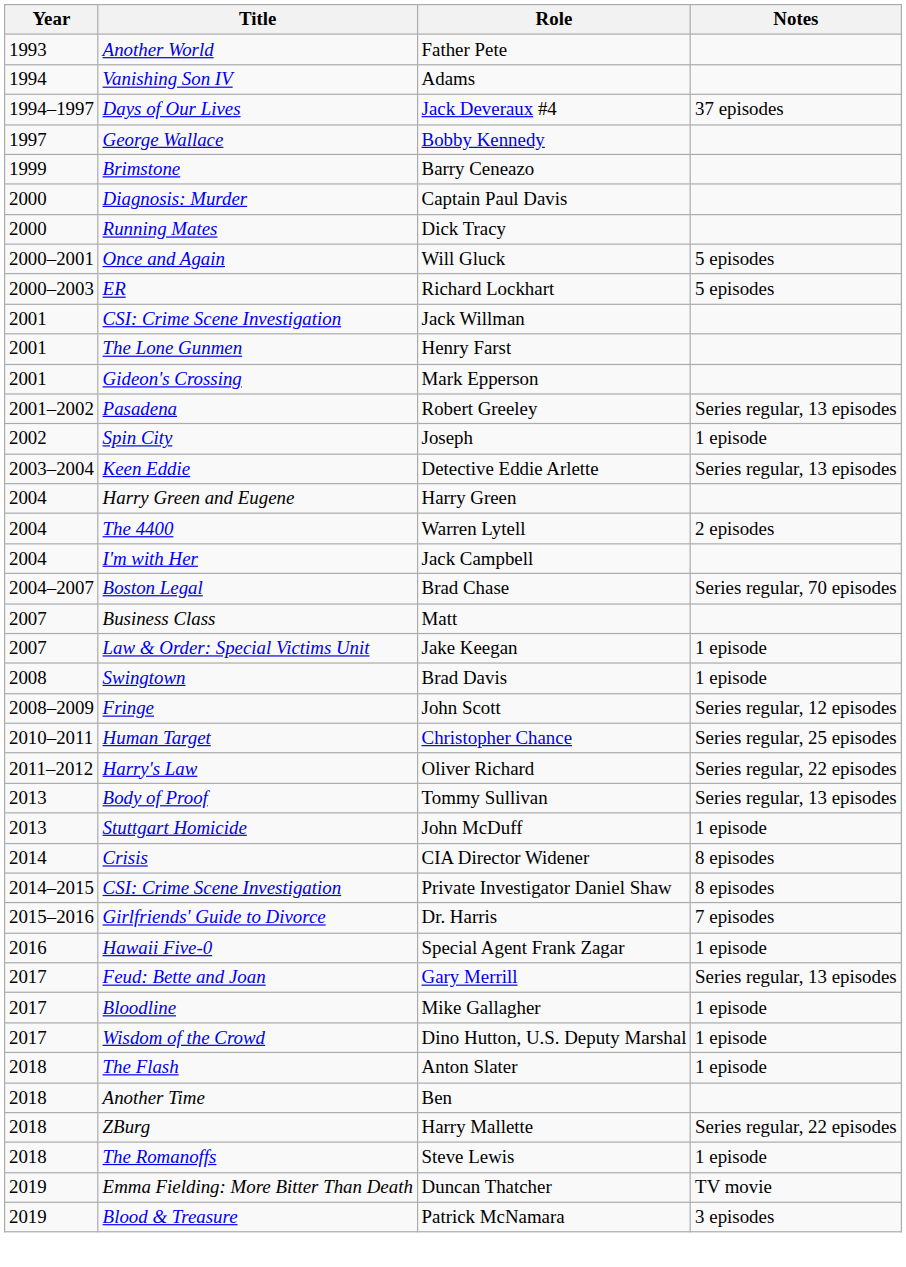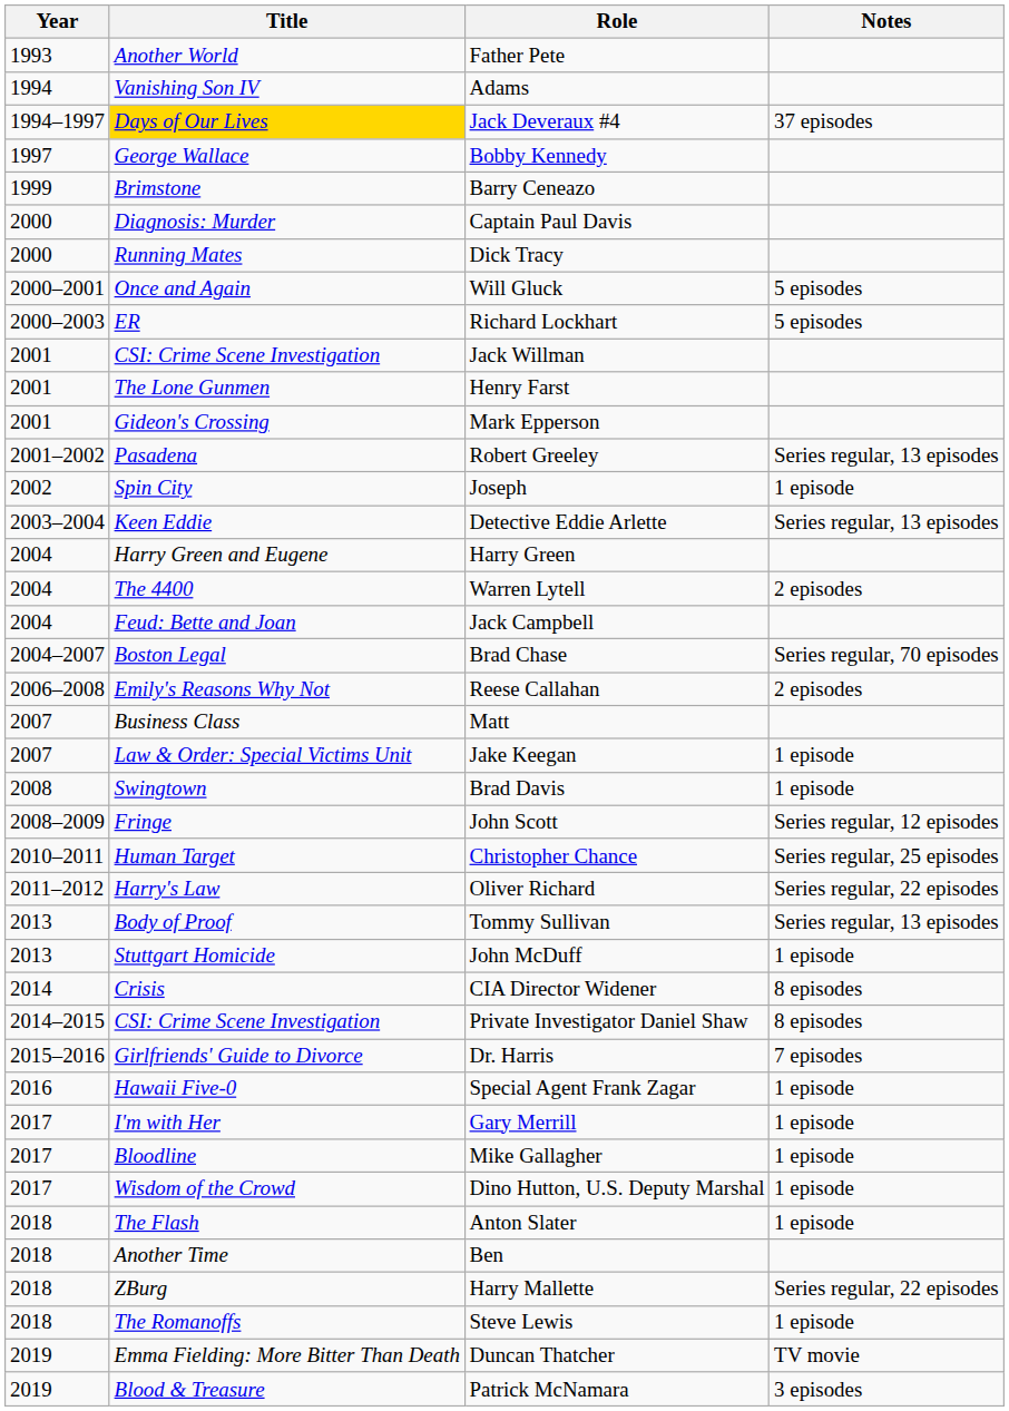 <table class="wikitable sortable plainrowheaders">
 <tr>
 <th scope="col">Year</th>
 <th scope="col">Title</th>
 <th scope="col">Role</th>
 <th scope="col" class="unsortable">Notes</th>
 </tr>
 <tr>
 <td>1993</td>
 <td><em><a href='#'>Another World</a></em></td>
 <td>Father Pete</td>
 <td></td>
 </tr>
 <tr>
 <td>1994</td>
 <td><em><a href='#'>Vanishing Son IV</a></em></td>
 <td>Adams</td>
 <td></td>
 </tr>
 <tr>
 <td>1994–1997</td>
-<td><em><a href='#'>Days of Our Lives</a></em></td>
+<td style="background: gold;"><em><a href='#'>Days of Our Lives</a></em></td>
 <td><a href='#'>Jack Deveraux</a> #4</td>
 <td>37 episodes</td>
 </tr>
 <tr>
 <td>1997</td>
 <td><em><a href='#'>George Wallace</a></em></td>
 <td><a href='#'>Bobby Kennedy</a></td>
 <td></td>
 </tr>
 <tr>
 <td>1999</td>
 <td><em><a href='#'>Brimstone</a></em></td>
 <td>Barry Ceneazo</td>
 <td></td>
 </tr>
 <tr>
 <td>2000</td>
 <td><em><a href='#'>Diagnosis: Murder</a></em></td>
 <td>Captain Paul Davis</td>
 <td></td>
 </tr>
 <tr>
 <td>2000</td>
 <td><em><a href='#'>Running Mates</a></em></td>
 <td>Dick Tracy</td>
 <td></td>
 </tr>
 <tr>
 <td>2000–2001</td>
 <td><em><a href='#'>Once and Again</a></em></td>
 <td>Will Gluck</td>
 <td>5 episodes</td>
 </tr>
 <tr>
 <td>2000–2003</td>
 <td><em><a href='#'>ER</a></em></td>
 <td>Richard Lockhart</td>
 <td>5 episodes</td>
 </tr>
 <tr>
 <td>2001</td>
 <td><em><a href='#'>CSI: Crime Scene Investigation</a></em></td>
 <td>Jack Willman</td>
 <td></td>
 </tr>
 <tr>
 <td>2001</td>
 <td><em><a href='#'>The Lone Gunmen</a></em></td>
 <td>Henry Farst</td>
 <td></td>
 </tr>
 <tr>
 <td>2001</td>
 <td><em><a href='#'>Gideon's Crossing</a></em></td>
 <td>Mark Epperson</td>
 <td></td>
 </tr>
 <tr>
 <td>2001–2002</td>
 <td><em><a href='#'>Pasadena</a></em></td>
 <td>Robert Greeley</td>
 <td>Series regular, 13 episodes</td>
 </tr>
 <tr>
 <td>2002</td>
 <td><em><a href='#'>Spin City</a></em></td>
 <td>Joseph</td>
 <td>1 episode</td>
 </tr>
 <tr>
 <td>2003–2004</td>
 <td><em><a href='#'>Keen Eddie</a></em></td>
 <td>Detective Eddie Arlette</td>
 <td>Series regular, 13 episodes</td>
 </tr>
 <tr>
 <td>2004</td>
 <td><em>Harry Green and Eugene</em></td>
 <td>Harry Green</td>
 <td></td>
 </tr>
 <tr>
 <td>2004</td>
 <td><em><a href='#'>The 4400</a></em></td>
 <td>Warren Lytell</td>
 <td>2 episodes</td>
 </tr>
 <tr>
 <td>2004</td>
-<td><em><a href='#'>I'm with Her</a></em></td>
+<td><em><a href='#'>Feud: Bette and Joan</a></em></td>
 <td>Jack Campbell</td>
 <td></td>
 </tr>
 <tr>
 <td>2004–2007</td>
 <td><em><a href='#'>Boston Legal</a></em></td>
 <td>Brad Chase</td>
 <td>Series regular, 70 episodes</td>
+</tr>
+<tr>
+<td>2006–2008</td>
+<td><em><a href='#'>Emily's Reasons Why Not</a></em></td>
+<td>Reese Callahan</td>
+<td>2 episodes</td>
 </tr>
 <tr>
 <td>2007</td>
 <td><em>Business Class</em></td>
 <td>Matt</td>
 <td></td>
 </tr>
 <tr>
 <td>2007</td>
 <td><em><a href='#'>Law & Order: Special Victims Unit</a></em></td>
 <td>Jake Keegan</td>
 <td>1 episode</td>
 </tr>
 <tr>
 <td>2008</td>
 <td><em><a href='#'>Swingtown</a></em></td>
 <td>Brad Davis</td>
 <td>1 episode</td>
 </tr>
 <tr>
 <td>2008–2009</td>
 <td><em><a href='#'>Fringe</a></em></td>
 <td>John Scott</td>
 <td>Series regular, 12 episodes</td>
 </tr>
 <tr>
 <td>2010–2011</td>
 <td><em><a href='#'>Human Target</a></em></td>
 <td><a href='#'>Christopher Chance</a></td>
 <td>Series regular, 25 episodes</td>
 </tr>
 <tr>
 <td>2011–2012</td>
 <td><em><a href='#'>Harry's Law</a></em></td>
 <td>Oliver Richard</td>
 <td>Series regular, 22 episodes</td>
 </tr>
 <tr>
 <td>2013</td>
 <td><em><a href='#'>Body of Proof</a></em></td>
 <td>Tommy Sullivan</td>
 <td>Series regular, 13 episodes</td>
 </tr>
 <tr>
 <td>2013</td>
 <td><em><a href='#'>Stuttgart Homicide</a></em></td>
 <td>John McDuff</td>
 <td>1 episode</td>
 </tr>
 <tr>
 <td>2014</td>
 <td><em><a href='#'>Crisis</a></em></td>
 <td>CIA Director Widener</td>
 <td>8 episodes</td>
 </tr>
 <tr>
 <td>2014–2015</td>
 <td><em><a href='#'>CSI: Crime Scene Investigation</a></em></td>
 <td>Private Investigator Daniel Shaw</td>
 <td>8 episodes</td>
 </tr>
 <tr>
 <td>2015–2016</td>
 <td><em><a href='#'>Girlfriends' Guide to Divorce</a></em></td>
 <td>Dr. Harris</td>
 <td>7 episodes</td>
 </tr>
 <tr>
 <td>2016</td>
 <td><em><a href='#'>Hawaii Five-0</a></em></td>
 <td>Special Agent Frank Zagar</td>
 <td>1 episode</td>
 </tr>
 <tr>
 <td>2017</td>
-<td><em><a href='#'>Feud: Bette and Joan</a></em></td>
+<td><em><a href='#'>I'm with Her</a></em></td>
 <td><a href='#'>Gary Merrill</a></td>
-<td>Series regular, 13 episodes</td>
+<td>1 episode</td>
 </tr>
 <tr>
 <td>2017</td>
 <td><em><a href='#'>Bloodline</a></em></td>
 <td>Mike Gallagher</td>
 <td>1 episode</td>
 </tr>
 <tr>
 <td>2017</td>
 <td><em><a href='#'>Wisdom of the Crowd</a></em></td>
 <td>Dino Hutton, U.S. Deputy Marshal</td>
 <td>1 episode</td>
 </tr>
 <tr>
 <td>2018</td>
 <td><em><a href='#'>The Flash</a></em></td>
 <td>Anton Slater</td>
 <td>1 episode</td>
 </tr>
 <tr>
 <td>2018</td>
 <td><em>Another Time</em></td>
 <td>Ben</td>
 <td></td>
 </tr>
 <tr>
 <td>2018</td>
 <td><em>ZBurg</em></td>
 <td>Harry Mallette</td>
 <td>Series regular, 22 episodes</td>
 </tr>
 <tr>
 <td>2018</td>
 <td><em><a href='#'>The Romanoffs</a></em></td>
 <td>Steve Lewis</td>
 <td>1 episode</td>
 </tr>
 <tr>
 <td>2019</td>
 <td><em>Emma Fielding: More Bitter Than Death</em></td>
 <td>Duncan Thatcher</td>
 <td>TV movie</td>
 </tr>
 <tr>
 <td>2019</td>
 <td><em><a href='#'>Blood & Treasure</a></em></td>
 <td>Patrick McNamara</td>
 <td>3 episodes</td>
 </tr>
 </table>
